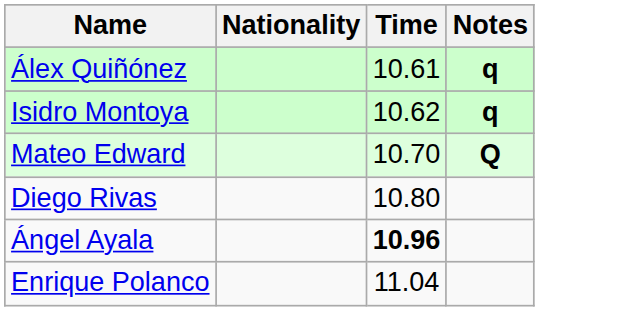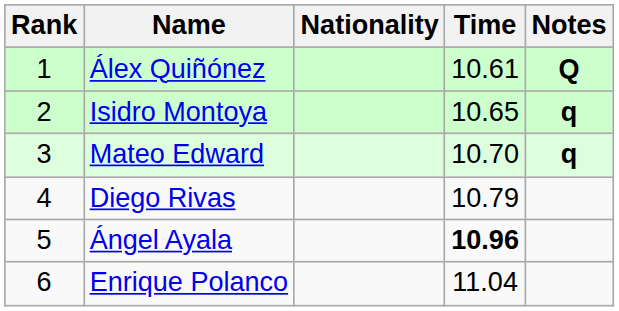 <table class="wikitable sortable" style="text-align:center">
 <tr>
+<th>Rank</th>
 <th>Name</th>
 <th>Nationality</th>
 <th>Time</th>
 <th>Notes</th>
 </tr>
 <tr bgcolor=ccffcc>
+<td align=center>1</td>
 <td align=left><a href='#'>Álex Quiñónez</a></td>
 <td align=left></td>
 <td>10.61</td>
-<td><strong>q</strong></td>
+<td><strong>Q</strong></td>
 </tr>
 <tr bgcolor=ccffcc>
+<td align=center>2</td>
 <td align=left><a href='#'>Isidro Montoya</a></td>
 <td align=left></td>
-<td>10.62</td>
+<td>10.65</td>
 <td><strong>q</strong></td>
 </tr>
 <tr bgcolor=ddffdd>
+<td align=center>3</td>
 <td align=left><a href='#'>Mateo Edward</a></td>
 <td align=left></td>
 <td>10.70</td>
-<td><strong>Q</strong></td>
+<td><strong>q</strong></td>
 </tr>
 <tr>
+<td align=center>4</td>
 <td align=left><a href='#'>Diego Rivas</a></td>
 <td align=left></td>
-<td>10.80</td>
+<td>10.79</td>
 <td></td>
 </tr>
 <tr>
+<td align=center>5</td>
 <td align=left><a href='#'>Ángel Ayala</a></td>
 <td align=left></td>
 <td><strong>10.96</strong></td>
 <td></td>
 </tr>
 <tr>
+<td align=center>6</td>
 <td align=left><a href='#'>Enrique Polanco</a></td>
 <td align=left></td>
 <td>11.04</td>
 <td></td>
 </tr>
 </table>
